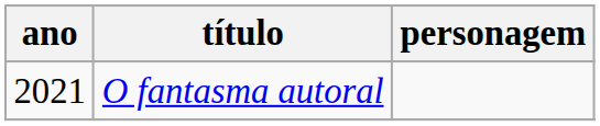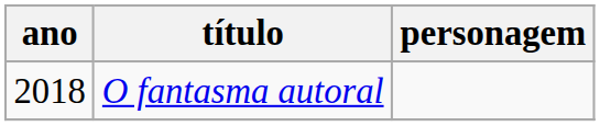 <table class="wikitable">
 <tr>
 <th>ano</th>
 <th>título</th>
 <th>personagem</th>
 </tr>
 <tr>
-<td>2021</td>
+<td>2018</td>
 <td><em><a href='#'>O fantasma autoral</a></em></td>
 <td></td>
 </tr>
 <tr>
 </tr>
 </table>
